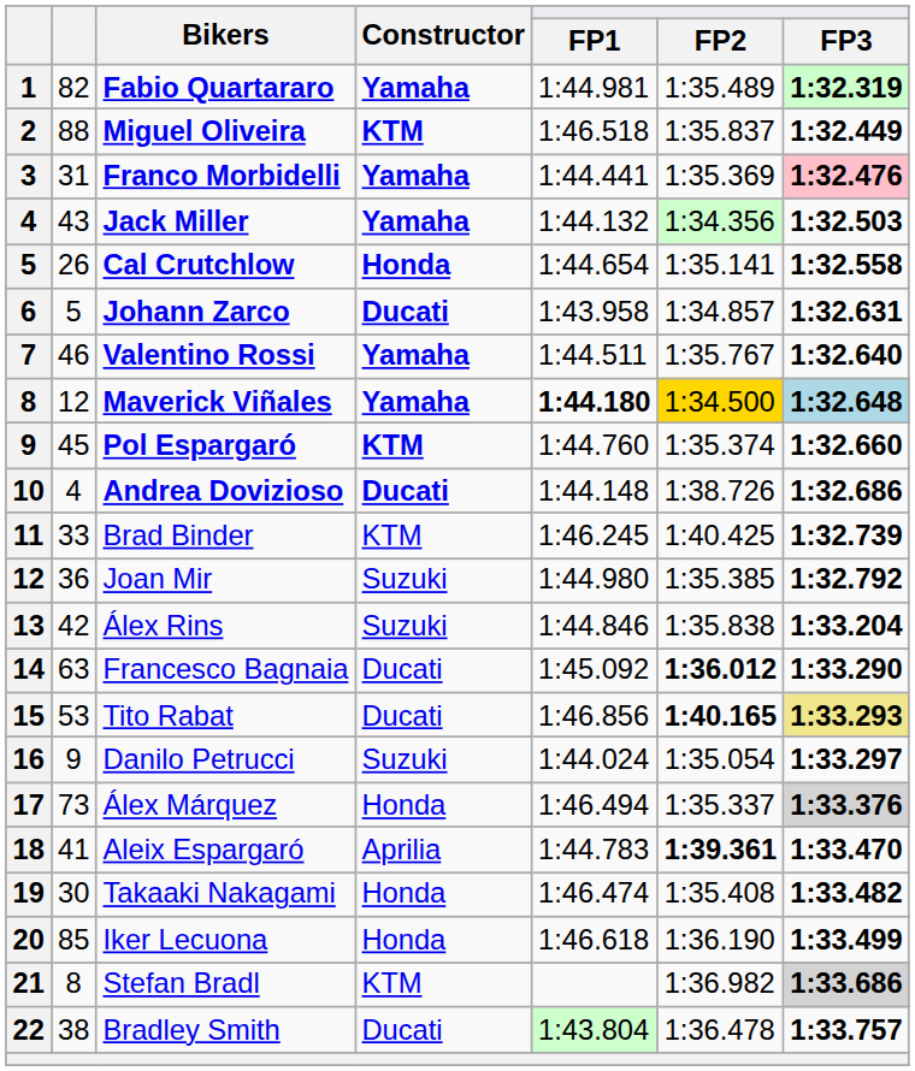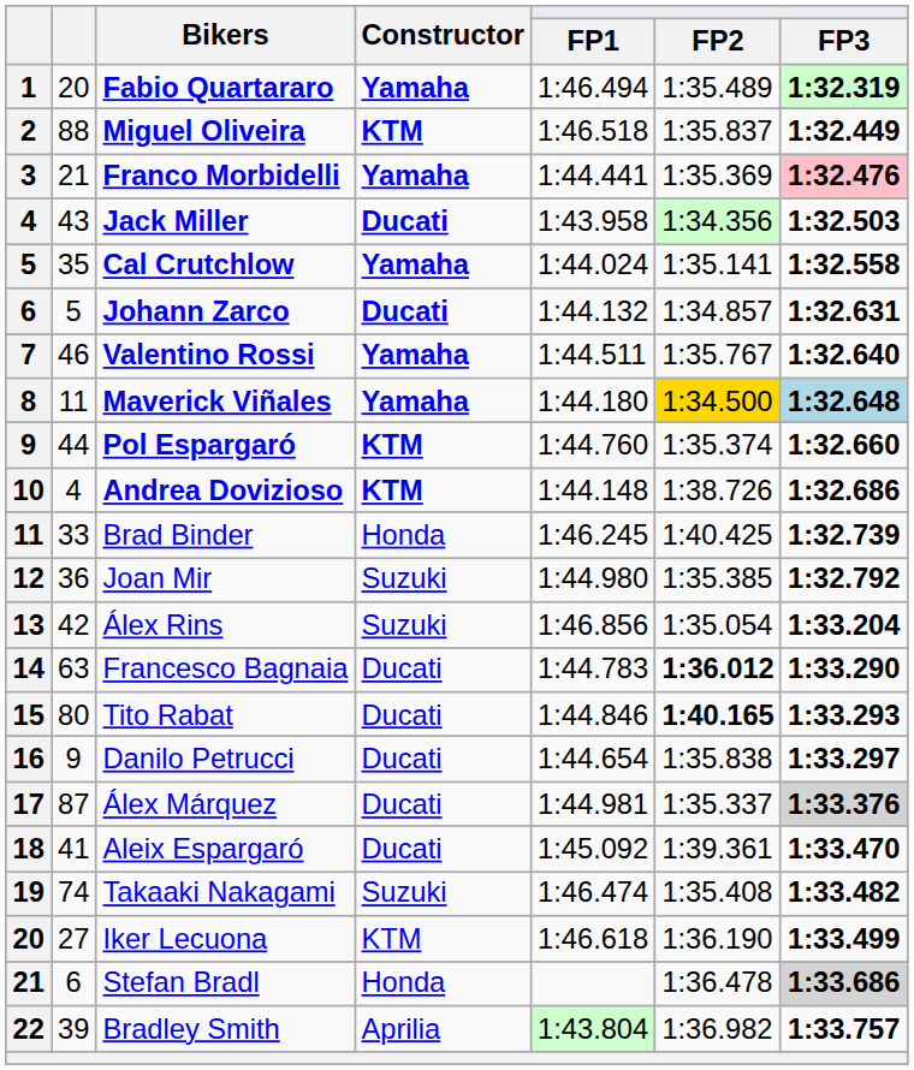 <table class="wikitable sortable" style="font-size: 85%;">
 <tr>
 <th rowspan="2"></th>
 <th rowspan="2"></th>
 <th rowspan="2">Bikers</th>
 <th rowspan="2">Constructor</th>
 <th colspan="3" style="background:#eaecf0; text-align:center;"></th>
 </tr>
 <tr>
 <th scope="col" data-sort-type=text>FP1</th>
 <th scope="col" data-sort-type=text>FP2</th>
 <th scope="col" data-sort-type=text>FP3</th>
 </tr>
 <tr>
 <th scope="row">1</th>
-<td align="center">82</td>
+<td align="center">20</td>
 <td data-sort-value="qua"> <strong><a href='#'>Fabio Quartararo</a></strong></td>
 <td><strong><a href='#'>Yamaha</a></strong></td>
-<td>1:44.981</td>
+<td>1:46.494</td>
 <td>1:35.489</td>
 <td style="background:#ccffcc;"><strong>1:32.319</strong></td>
 </tr>
 <tr>
 <th scope="row">2</th>
 <td align="center">88</td>
 <td data-sort-value="oli"> <strong><a href='#'>Miguel Oliveira</a></strong></td>
 <td><strong><a href='#'>KTM</a></strong></td>
 <td>1:46.518</td>
 <td>1:35.837</td>
 <td><strong>1:32.449</strong></td>
 </tr>
 <tr>
 <th scope="row">3</th>
-<td align="center">31</td>
+<td align="center">21</td>
 <td data-sort-value="mor"> <strong><a href='#'>Franco Morbidelli</a></strong></td>
 <td><strong><a href='#'>Yamaha</a></strong></td>
 <td>1:44.441</td>
 <td>1:35.369</td>
 <td style="background: pink;"><strong>1:32.476</strong></td>
 </tr>
 <tr>
 <th scope="row">4</th>
 <td align="center">43</td>
 <td data-sort-value="mil"> <strong><a href='#'>Jack Miller</a></strong></td>
-<td><strong><a href='#'>Yamaha</a></strong></td>
-<td>1:44.132</td>
+<td><strong><a href='#'>Ducati</a></strong></td>
+<td>1:43.958</td>
 <td style="background:#ccffcc;">1:34.356</td>
 <td><strong>1:32.503</strong></td>
 </tr>
 <tr>
 <th scope="row">5</th>
-<td align="center">26</td>
+<td align="center">35</td>
 <td data-sort-value="cru"> <strong><a href='#'>Cal Crutchlow</a></strong></td>
-<td><strong><a href='#'>Honda</a></strong></td>
-<td>1:44.654</td>
+<td><strong><a href='#'>Yamaha</a></strong></td>
+<td>1:44.024</td>
 <td>1:35.141</td>
 <td><strong>1:32.558</strong></td>
 </tr>
 <tr>
 <th scope="row">6</th>
 <td align="center">5</td>
 <td data-sort-value="zar"> <strong><a href='#'>Johann Zarco</a></strong></td>
 <td><strong><a href='#'>Ducati</a></strong></td>
-<td>1:43.958</td>
+<td>1:44.132</td>
 <td>1:34.857</td>
 <td><strong>1:32.631</strong></td>
 </tr>
 <tr>
 <th scope="row">7</th>
 <td align="center">46</td>
 <td data-sort-value="ros"> <strong><a href='#'>Valentino Rossi</a></strong></td>
 <td><strong><a href='#'>Yamaha</a></strong></td>
 <td>1:44.511</td>
 <td>1:35.767</td>
 <td><strong>1:32.640</strong></td>
 </tr>
 <tr>
 <th scope="row">8</th>
-<td align="center">12</td>
+<td align="center">11</td>
 <td data-sort-value="viñ"> <strong><a href='#'>Maverick Viñales</a></strong></td>
 <td><strong><a href='#'>Yamaha</a></strong></td>
-<td><strong>1:44.180</strong></td>
+<td>1:44.180</td>
 <td style="background: gold;">1:34.500</td>
 <td style="background: lightblue;"><strong>1:32.648</strong></td>
 </tr>
 <tr>
 <th scope="row">9</th>
-<td align="center">45</td>
+<td align="center">44</td>
 <td data-sort-value="esp"> <strong><a href='#'>Pol Espargaró</a></strong></td>
 <td><strong><a href='#'>KTM</a></strong></td>
 <td>1:44.760</td>
 <td>1:35.374</td>
 <td><strong>1:32.660</strong></td>
 </tr>
 <tr>
 <th scope="row">10</th>
 <td align="center">4</td>
 <td data-sort-value="dov"> <strong><a href='#'>Andrea Dovizioso</a></strong></td>
-<td><strong><a href='#'>Ducati</a></strong></td>
+<td><strong><a href='#'>KTM</a></strong></td>
 <td>1:44.148</td>
 <td>1:38.726</td>
 <td><strong>1:32.686</strong></td>
 </tr>
 <tr>
 <th scope="row">11</th>
 <td align="center">33</td>
 <td data-sort-value="bin"> <a href='#'>Brad Binder</a></td>
-<td><a href='#'>KTM</a></td>
+<td><a href='#'>Honda</a></td>
 <td>1:46.245</td>
 <td>1:40.425</td>
 <td><strong>1:32.739</strong></td>
 </tr>
 <tr>
 <th scope="row">12</th>
 <td align="center">36</td>
 <td data-sort-value="mir"> <a href='#'>Joan Mir</a></td>
 <td><a href='#'>Suzuki</a></td>
 <td>1:44.980</td>
 <td>1:35.385</td>
 <td><strong>1:32.792</strong></td>
 </tr>
 <tr>
 <th scope="row">13</th>
 <td align="center">42</td>
 <td data-sort-value="bin"> <a href='#'>Álex Rins</a></td>
 <td><a href='#'>Suzuki</a></td>
-<td>1:44.846</td>
-<td>1:35.838</td>
+<td>1:46.856</td>
+<td>1:35.054</td>
 <td><strong>1:33.204</strong></td>
 </tr>
 <tr>
 <th scope="row">14</th>
 <td align="center">63</td>
 <td data-sort-value="bag"> <a href='#'>Francesco Bagnaia</a></td>
 <td><a href='#'>Ducati</a></td>
-<td>1:45.092</td>
+<td>1:44.783</td>
 <td><strong>1:36.012</strong></td>
 <td><strong>1:33.290</strong></td>
 </tr>
 <tr>
 <th scope="row">15</th>
-<td align="center">53</td>
+<td align="center">80</td>
 <td data-sort-value="rab"> <a href='#'>Tito Rabat</a></td>
 <td><a href='#'>Ducati</a></td>
-<td>1:46.856</td>
+<td>1:44.846</td>
 <td><strong>1:40.165</strong></td>
-<td style="background: khaki;"><strong>1:33.293</strong></td>
+<td><strong>1:33.293</strong></td>
 </tr>
 <tr>
 <th scope="row">16</th>
 <td align="center">9</td>
 <td data-sort-value="pet"> <a href='#'>Danilo Petrucci</a></td>
-<td><a href='#'>Suzuki</a></td>
-<td>1:44.024</td>
-<td>1:35.054</td>
+<td><a href='#'>Ducati</a></td>
+<td>1:44.654</td>
+<td>1:35.838</td>
 <td><strong>1:33.297</strong></td>
 </tr>
 <tr>
 <th scope="row">17</th>
-<td align="center">73</td>
+<td align="center">87</td>
 <td data-sort-value="már"> <a href='#'>Álex Márquez</a></td>
-<td><a href='#'>Honda</a></td>
-<td>1:46.494</td>
+<td><a href='#'>Ducati</a></td>
+<td>1:44.981</td>
 <td>1:35.337</td>
 <td style="background: lightgrey;"><strong>1:33.376</strong></td>
 </tr>
 <tr>
 <th scope="row">18</th>
 <td align="center">41</td>
 <td data-sort-value="esp"> <a href='#'>Aleix Espargaró</a></td>
-<td><a href='#'>Aprilia</a></td>
-<td>1:44.783</td>
-<td><strong>1:39.361</strong></td>
+<td><a href='#'>Ducati</a></td>
+<td>1:45.092</td>
+<td>1:39.361</td>
 <td><strong>1:33.470</strong></td>
 </tr>
 <tr>
 <th scope="row">19</th>
-<td align="center">30</td>
+<td align="center">74</td>
 <td data-sort-value="nak"> <a href='#'>Takaaki Nakagami</a></td>
-<td><a href='#'>Honda</a></td>
+<td><a href='#'>Suzuki</a></td>
 <td>1:46.474</td>
 <td>1:35.408</td>
 <td><strong>1:33.482</strong></td>
 </tr>
 <tr>
 <th scope="row">20</th>
-<td align="center">85</td>
+<td align="center">27</td>
 <td data-sort-value="lec"> <a href='#'>Iker Lecuona</a></td>
-<td><a href='#'>Honda</a></td>
+<td><a href='#'>KTM</a></td>
 <td>1:46.618</td>
 <td>1:36.190</td>
 <td><strong>1:33.499</strong></td>
 </tr>
 <tr>
 <th scope="row">21</th>
-<td align="center">8</td>
+<td align="center">6</td>
 <td data-sort-value="bra"> <a href='#'>Stefan Bradl</a></td>
-<td><a href='#'>KTM</a></td>
+<td><a href='#'>Honda</a></td>
 <td data-sort-value=2></td>
-<td>1:36.982</td>
+<td>1:36.478</td>
 <td style="background: lightgrey;"><strong>1:33.686</strong></td>
 </tr>
 <tr>
 <th scope="row">22</th>
-<td align="center">38</td>
+<td align="center">39</td>
 <td data-sort-value="smi"> <a href='#'>Bradley Smith</a></td>
-<td><a href='#'>Ducati</a></td>
+<td><a href='#'>Aprilia</a></td>
 <td style="background:#ccffcc;">1:43.804</td>
-<td>1:36.478</td>
+<td>1:36.982</td>
 <td><strong>1:33.757</strong></td>
 </tr>
 <tr>
 <th colspan=9></th>
 </tr>
 <tr>
 </tr>
 </table>
